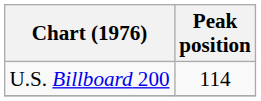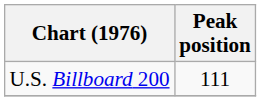 <table class="wikitable">
 <tr>
 <th align="left">Chart (1976)</th>
 <th align="left">Peak<br>position</th>
 </tr>
 <tr>
 <td align="left">U.S. <a href='#'><em>Billboard</em> 200</a></td>
-<td align="center">114</td>
+<td align="center">111</td>
 </tr>
 <tr>
 </tr>
 </table>
